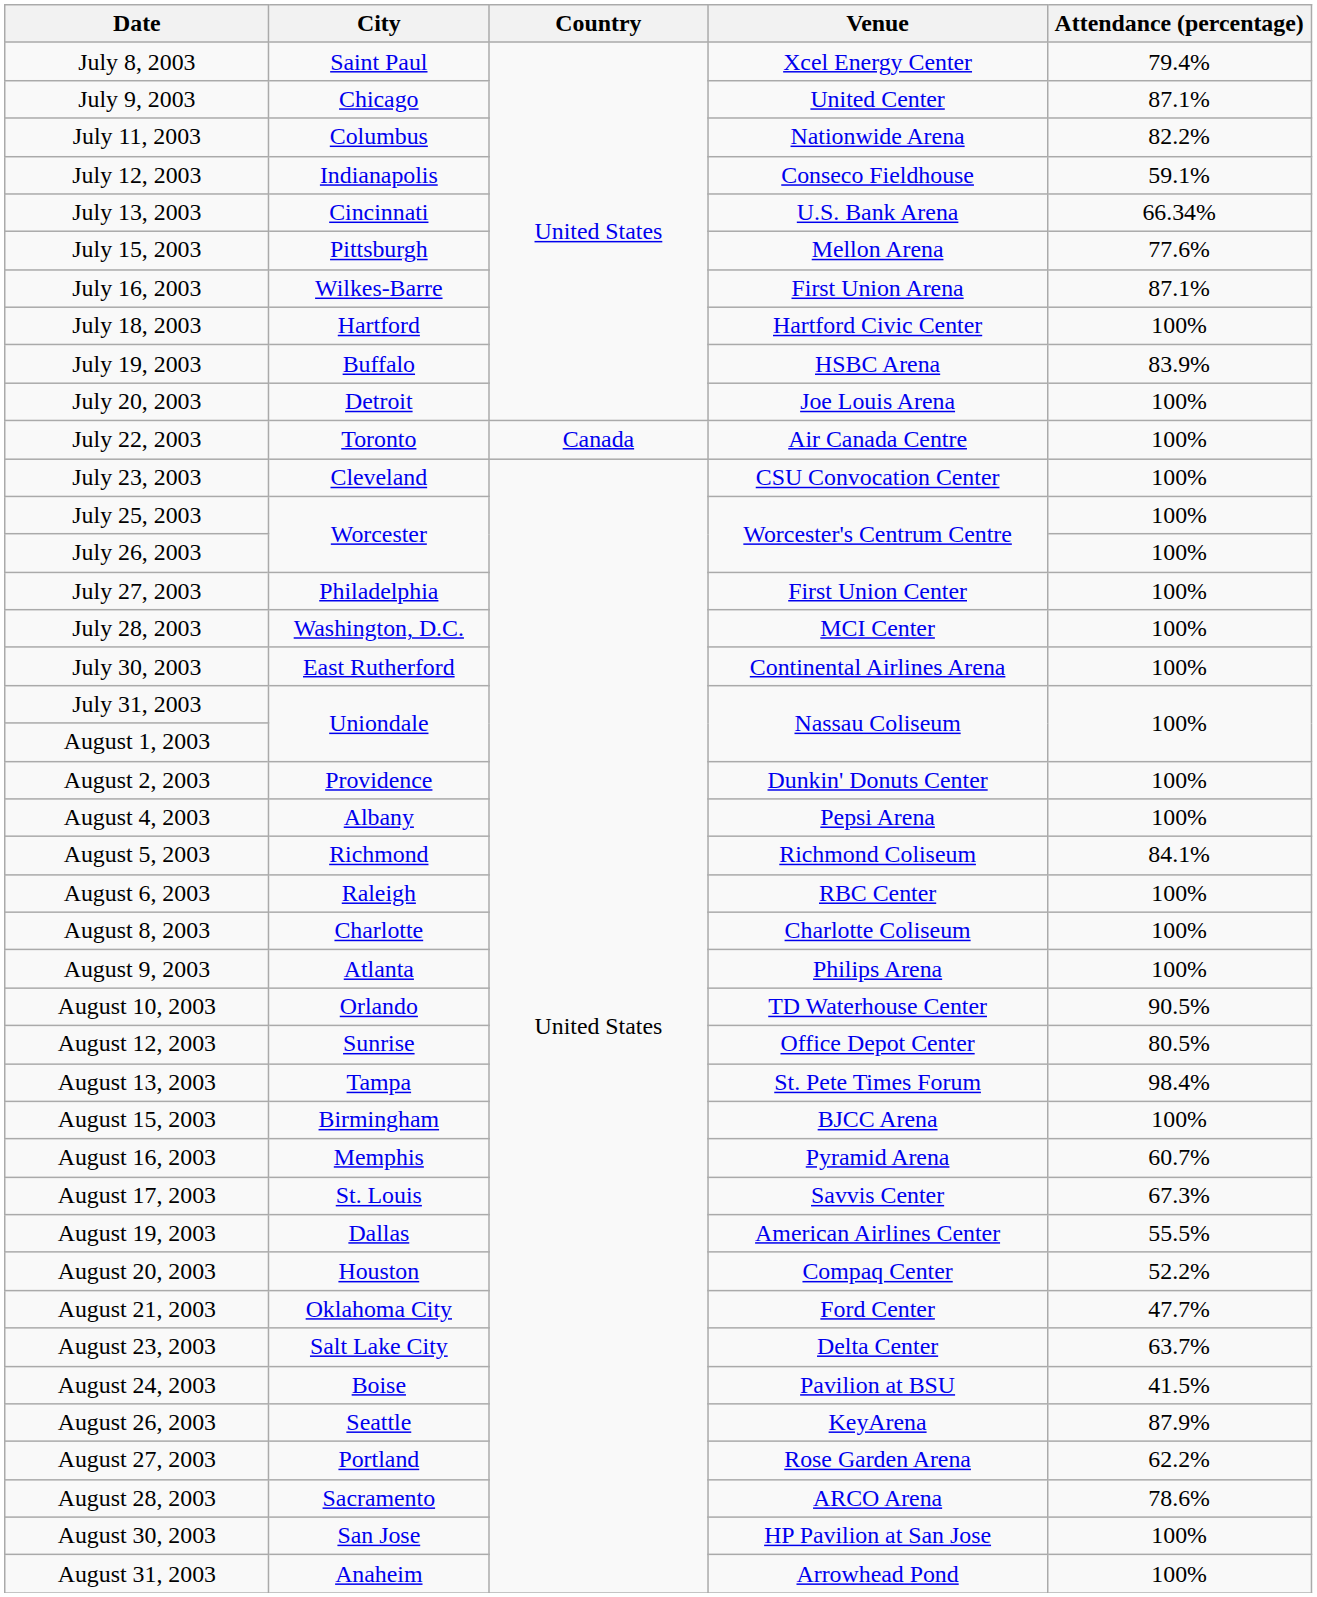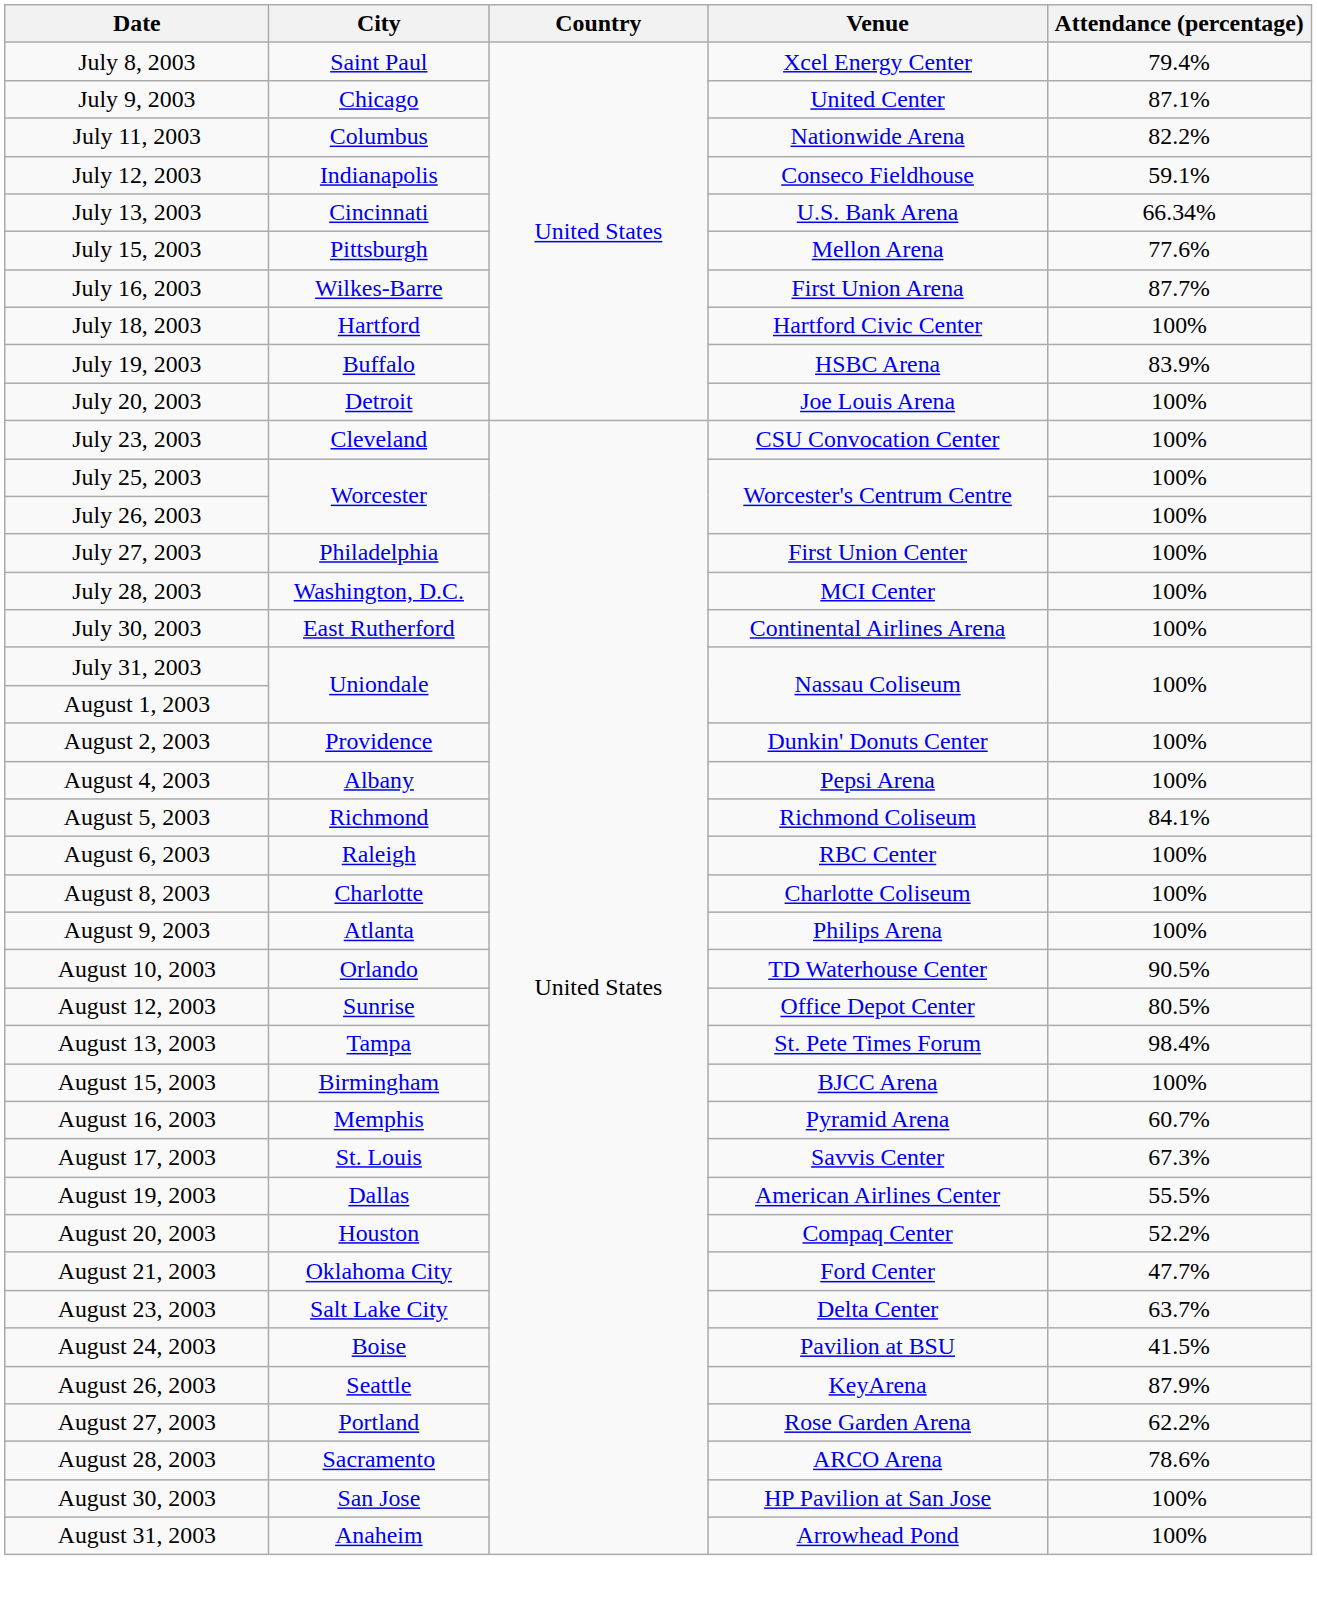 <table class="wikitable" style="text-align:center;">
 <tr>
 <th width="170">Date</th>
 <th width="140">City</th>
 <th width="140">Country</th>
 <th width="220">Venue</th>
 <th width="170">Attendance (percentage)</th>
 </tr>
 <tr>
 <td>July 8, 2003</td>
 <td><a href='#'>Saint Paul</a></td>
 <td rowspan="10"><a href='#'>United States</a></td>
 <td><a href='#'>Xcel Energy Center</a></td>
 <td>79.4%</td>
 </tr>
 <tr>
 <td>July 9, 2003</td>
 <td><a href='#'>Chicago</a></td>
 <td><a href='#'>United Center</a></td>
 <td>87.1%</td>
 </tr>
 <tr>
 <td>July 11, 2003</td>
 <td><a href='#'>Columbus</a></td>
 <td><a href='#'>Nationwide Arena</a></td>
 <td>82.2%</td>
 </tr>
 <tr>
 <td>July 12, 2003</td>
 <td><a href='#'>Indianapolis</a></td>
 <td><a href='#'>Conseco Fieldhouse</a></td>
 <td>59.1%</td>
 </tr>
 <tr>
 <td>July 13, 2003</td>
 <td><a href='#'>Cincinnati</a></td>
 <td><a href='#'>U.S. Bank Arena</a></td>
 <td>66.34%</td>
 </tr>
 <tr>
 <td>July 15, 2003</td>
 <td><a href='#'>Pittsburgh</a></td>
 <td><a href='#'>Mellon Arena</a></td>
 <td>77.6%</td>
 </tr>
 <tr>
 <td>July 16, 2003</td>
 <td><a href='#'>Wilkes-Barre</a></td>
 <td><a href='#'>First Union Arena</a></td>
-<td>87.1%</td>
+<td>87.7%</td>
 </tr>
 <tr>
 <td>July 18, 2003</td>
 <td><a href='#'>Hartford</a></td>
 <td><a href='#'>Hartford Civic Center</a></td>
 <td>100%</td>
 </tr>
 <tr>
 <td>July 19, 2003</td>
 <td><a href='#'>Buffalo</a></td>
 <td><a href='#'>HSBC Arena</a></td>
 <td>83.9%</td>
 </tr>
 <tr>
 <td>July 20, 2003</td>
 <td><a href='#'>Detroit</a></td>
 <td><a href='#'>Joe Louis Arena</a></td>
-<td>100%</td>
-</tr>
-<tr>
-<td>July 22, 2003</td>
-<td><a href='#'>Toronto</a></td>
-<td><a href='#'>Canada</a></td>
-<td><a href='#'>Air Canada Centre</a></td>
 <td>100%</td>
 </tr>
 <tr>
 <td>July 23, 2003</td>
 <td><a href='#'>Cleveland</a></td>
 <td rowspan="30">United States</td>
 <td><a href='#'>CSU Convocation Center</a></td>
 <td>100%</td>
 </tr>
 <tr>
 <td>July 25, 2003</td>
 <td rowspan="2"><a href='#'>Worcester</a></td>
 <td rowspan="2"><a href='#'>Worcester's Centrum Centre</a></td>
 <td>100%</td>
 </tr>
 <tr>
 <td>July 26, 2003</td>
 <td>100%</td>
 </tr>
 <tr>
 <td>July 27, 2003</td>
 <td><a href='#'>Philadelphia</a></td>
 <td><a href='#'>First Union Center</a></td>
 <td>100%</td>
 </tr>
 <tr>
 <td>July 28, 2003</td>
 <td><a href='#'>Washington, D.C.</a></td>
 <td><a href='#'>MCI Center</a></td>
 <td>100%</td>
 </tr>
 <tr>
 <td>July 30, 2003</td>
 <td><a href='#'>East Rutherford</a></td>
 <td><a href='#'>Continental Airlines Arena</a></td>
 <td>100%</td>
 </tr>
 <tr>
 <td>July 31, 2003</td>
 <td rowspan="2"><a href='#'>Uniondale</a></td>
 <td rowspan="2"><a href='#'>Nassau Coliseum</a></td>
 <td rowspan="2">100%</td>
 </tr>
 <tr>
 <td>August 1, 2003</td>
 </tr>
 <tr>
 <td>August 2, 2003</td>
 <td><a href='#'>Providence</a></td>
 <td><a href='#'>Dunkin' Donuts Center</a></td>
 <td>100%</td>
 </tr>
 <tr>
 <td>August 4, 2003</td>
 <td><a href='#'>Albany</a></td>
 <td><a href='#'>Pepsi Arena</a></td>
 <td>100%</td>
 </tr>
 <tr>
 <td>August 5, 2003</td>
 <td><a href='#'>Richmond</a></td>
 <td><a href='#'>Richmond Coliseum</a></td>
 <td>84.1%</td>
 </tr>
 <tr>
 <td>August 6, 2003</td>
 <td><a href='#'>Raleigh</a></td>
 <td><a href='#'>RBC Center</a></td>
 <td>100%</td>
 </tr>
 <tr>
 <td>August 8, 2003</td>
 <td><a href='#'>Charlotte</a></td>
 <td><a href='#'>Charlotte Coliseum</a></td>
 <td>100%</td>
 </tr>
 <tr>
 <td>August 9, 2003</td>
 <td><a href='#'>Atlanta</a></td>
 <td><a href='#'>Philips Arena</a></td>
 <td>100%</td>
 </tr>
 <tr>
 <td>August 10, 2003</td>
 <td><a href='#'>Orlando</a></td>
 <td><a href='#'>TD Waterhouse Center</a></td>
 <td>90.5%</td>
 </tr>
 <tr>
 <td>August 12, 2003</td>
 <td><a href='#'>Sunrise</a></td>
 <td><a href='#'>Office Depot Center</a></td>
 <td>80.5%</td>
 </tr>
 <tr>
 <td>August 13, 2003</td>
 <td><a href='#'>Tampa</a></td>
 <td><a href='#'>St. Pete Times Forum</a></td>
 <td>98.4%</td>
 </tr>
 <tr>
 <td>August 15, 2003</td>
 <td><a href='#'>Birmingham</a></td>
 <td><a href='#'>BJCC Arena</a></td>
 <td>100%</td>
 </tr>
 <tr>
 <td>August 16, 2003</td>
 <td><a href='#'>Memphis</a></td>
 <td><a href='#'>Pyramid Arena</a></td>
 <td>60.7%</td>
 </tr>
 <tr>
 <td>August 17, 2003</td>
 <td><a href='#'>St. Louis</a></td>
 <td><a href='#'>Savvis Center</a></td>
 <td>67.3%</td>
 </tr>
 <tr>
 <td>August 19, 2003</td>
 <td><a href='#'>Dallas</a></td>
 <td><a href='#'>American Airlines Center</a></td>
 <td>55.5%</td>
 </tr>
 <tr>
 <td>August 20, 2003</td>
 <td><a href='#'>Houston</a></td>
 <td><a href='#'>Compaq Center</a></td>
 <td>52.2%</td>
 </tr>
 <tr>
 <td>August 21, 2003</td>
 <td><a href='#'>Oklahoma City</a></td>
 <td><a href='#'>Ford Center</a></td>
 <td>47.7%</td>
 </tr>
 <tr>
 <td>August 23, 2003</td>
 <td><a href='#'>Salt Lake City</a></td>
 <td><a href='#'>Delta Center</a></td>
 <td>63.7%</td>
 </tr>
 <tr>
 <td>August 24, 2003</td>
 <td><a href='#'>Boise</a></td>
 <td><a href='#'>Pavilion at BSU</a></td>
 <td>41.5%</td>
 </tr>
 <tr>
 <td>August 26, 2003</td>
 <td><a href='#'>Seattle</a></td>
 <td><a href='#'>KeyArena</a></td>
 <td>87.9%</td>
 </tr>
 <tr>
 <td>August 27, 2003</td>
 <td><a href='#'>Portland</a></td>
 <td><a href='#'>Rose Garden Arena</a></td>
 <td>62.2%</td>
 </tr>
 <tr>
 <td>August 28, 2003</td>
 <td><a href='#'>Sacramento</a></td>
 <td><a href='#'>ARCO Arena</a></td>
 <td>78.6%</td>
 </tr>
 <tr>
 <td>August 30, 2003</td>
 <td><a href='#'>San Jose</a></td>
 <td><a href='#'>HP Pavilion at San Jose</a></td>
 <td>100%</td>
 </tr>
 <tr>
 <td>August 31, 2003</td>
 <td><a href='#'>Anaheim</a></td>
 <td><a href='#'>Arrowhead Pond</a></td>
 <td>100%</td>
 </tr>
 </table>
